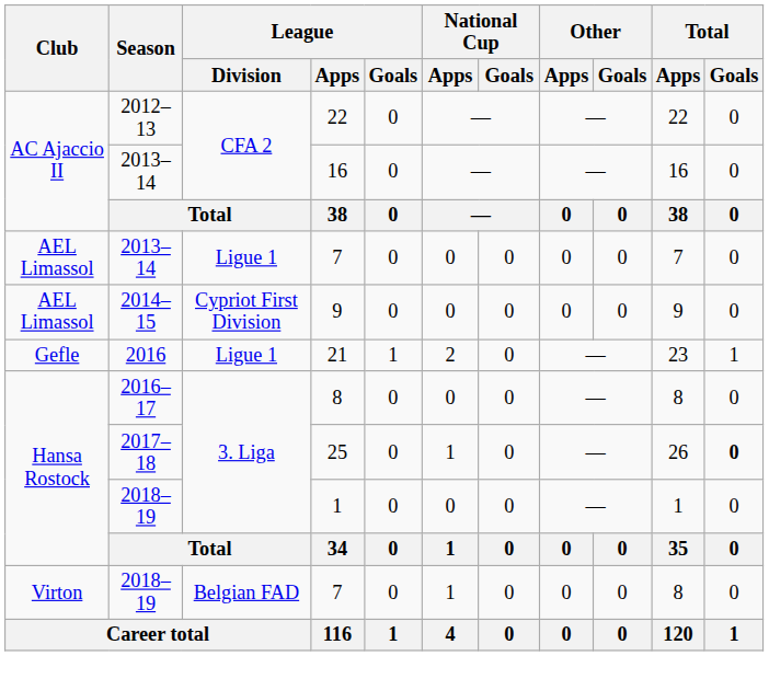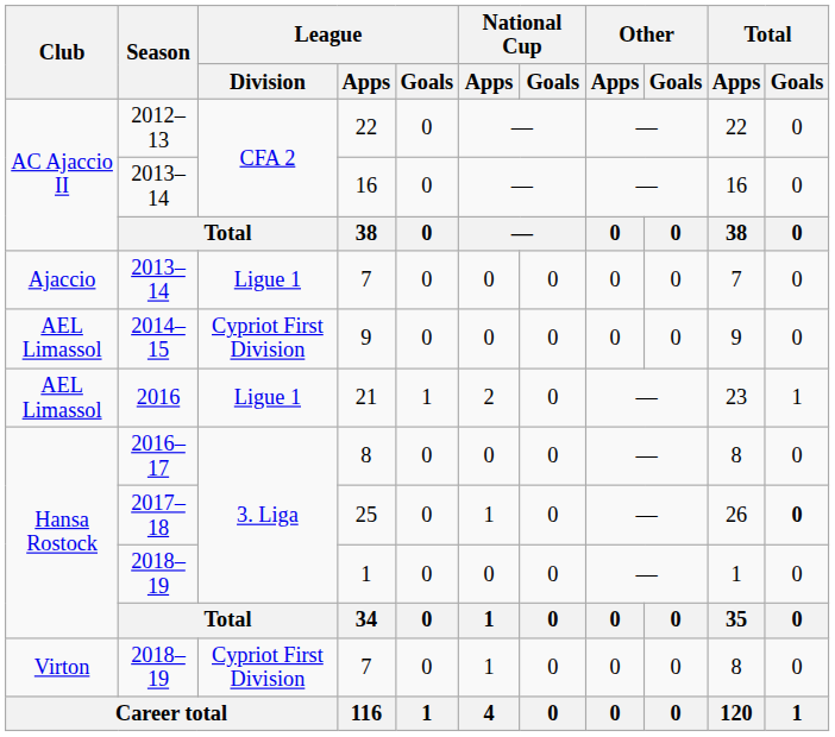 <table class="wikitable" style="text-align:center">
 <tr>
 <th rowspan="2">Club</th>
 <th rowspan="2">Season</th>
 <th colspan="3">League</th>
 <th colspan="2">National Cup</th>
 <th colspan="2">Other</th>
 <th colspan="2">Total</th>
 </tr>
 <tr>
 <th>Division</th>
 <th>Apps</th>
 <th>Goals</th>
 <th>Apps</th>
 <th>Goals</th>
 <th>Apps</th>
 <th>Goals</th>
 <th>Apps</th>
 <th>Goals</th>
 </tr>
 <tr>
 <td rowspan="3"><a href='#'>AC Ajaccio II</a></td>
 <td>2012–13</td>
 <td rowspan="2"><a href='#'>CFA 2</a></td>
 <td>22</td>
 <td>0</td>
 <td colspan="2">—</td>
 <td colspan="2">—</td>
 <td>22</td>
 <td>0</td>
 </tr>
 <tr>
 <td>2013–14</td>
 <td>16</td>
 <td>0</td>
 <td colspan="2">—</td>
 <td colspan="2">—</td>
 <td>16</td>
 <td>0</td>
 </tr>
 <tr>
 <th colspan="2">Total</th>
 <th>38</th>
 <th>0</th>
 <th colspan="2">—</th>
 <th>0</th>
 <th>0</th>
 <th>38</th>
 <th>0</th>
 </tr>
 <tr>
-<td><a href='#'>AEL Limassol</a></td>
+<td><a href='#'>Ajaccio</a></td>
 <td><a href='#'>2013–14</a></td>
 <td><a href='#'>Ligue 1</a></td>
 <td>7</td>
 <td>0</td>
 <td>0</td>
 <td>0</td>
 <td>0</td>
 <td>0</td>
 <td>7</td>
 <td>0</td>
 </tr>
 <tr>
 <td><a href='#'>AEL Limassol</a></td>
 <td><a href='#'>2014–15</a></td>
 <td><a href='#'>Cypriot First Division</a></td>
 <td>9</td>
 <td>0</td>
 <td>0</td>
 <td>0</td>
 <td>0</td>
 <td>0</td>
 <td>9</td>
 <td>0</td>
 </tr>
 <tr>
-<td><a href='#'>Gefle</a></td>
+<td><a href='#'>AEL Limassol</a></td>
 <td><a href='#'>2016</a></td>
 <td><a href='#'>Ligue 1</a></td>
 <td>21</td>
 <td>1</td>
 <td>2</td>
 <td>0</td>
 <td colspan="2">—</td>
 <td>23</td>
 <td>1</td>
 </tr>
 <tr>
 <td rowspan="4"><a href='#'>Hansa Rostock</a></td>
 <td><a href='#'>2016–17</a></td>
 <td rowspan="3"><a href='#'>3. Liga</a></td>
 <td>8</td>
 <td>0</td>
 <td>0</td>
 <td>0</td>
 <td colspan="2">—</td>
 <td>8</td>
 <td>0</td>
 </tr>
 <tr>
 <td><a href='#'>2017–18</a></td>
 <td>25</td>
 <td>0</td>
 <td>1</td>
 <td>0</td>
 <td colspan="2">—</td>
 <td>26</td>
 <td><strong>0</strong></td>
 </tr>
 <tr>
 <td><a href='#'>2018–19</a></td>
 <td>1</td>
 <td>0</td>
 <td>0</td>
 <td>0</td>
 <td colspan="2">—</td>
 <td>1</td>
 <td>0</td>
 </tr>
 <tr>
 <th colspan="2">Total</th>
 <th>34</th>
 <th>0</th>
 <th>1</th>
 <th>0</th>
 <th>0</th>
 <th>0</th>
 <th>35</th>
 <th>0</th>
 </tr>
 <tr>
 <td><a href='#'>Virton</a></td>
 <td><a href='#'>2018–19</a></td>
-<td><a href='#'>Belgian FAD</a></td>
+<td><a href='#'>Cypriot First Division</a></td>
 <td>7</td>
 <td>0</td>
 <td>1</td>
 <td>0</td>
 <td>0</td>
 <td>0</td>
 <td>8</td>
 <td>0</td>
 </tr>
 <tr>
 <th colspan="3">Career total</th>
 <th>116</th>
 <th>1</th>
 <th>4</th>
 <th>0</th>
 <th>0</th>
 <th>0</th>
 <th>120</th>
 <th>1</th>
 </tr>
 </table>
